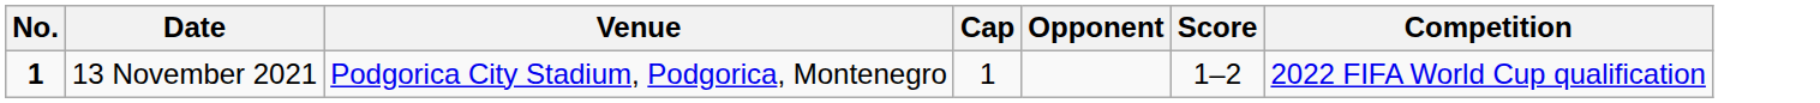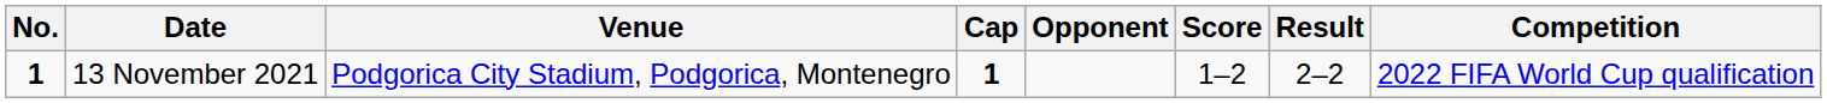 <table class="wikitable sortable">
 <tr>
 <th scope="col">No.</th>
 <th scope="col">Date</th>
 <th scope="col">Venue</th>
 <th scope="col">Cap</th>
 <th scope="col">Opponent</th>
 <th scope="col">Score</th>
+<th scope="col">Result</th>
 <th scope="col">Competition</th>
 </tr>
 <tr>
 <td align="center"><strong>1</strong></td>
 <td>13 November 2021</td>
 <td><a href='#'>Podgorica City Stadium</a>, <a href='#'>Podgorica</a>, Montenegro</td>
-<td align="center">1</td>
+<td align="center"><strong>1</strong></td>
 <td></td>
 <td align="center">1–2</td>
+<td align="center">2–2</td>
 <td><a href='#'>2022 FIFA World Cup qualification</a></td>
 </tr>
 </table>
